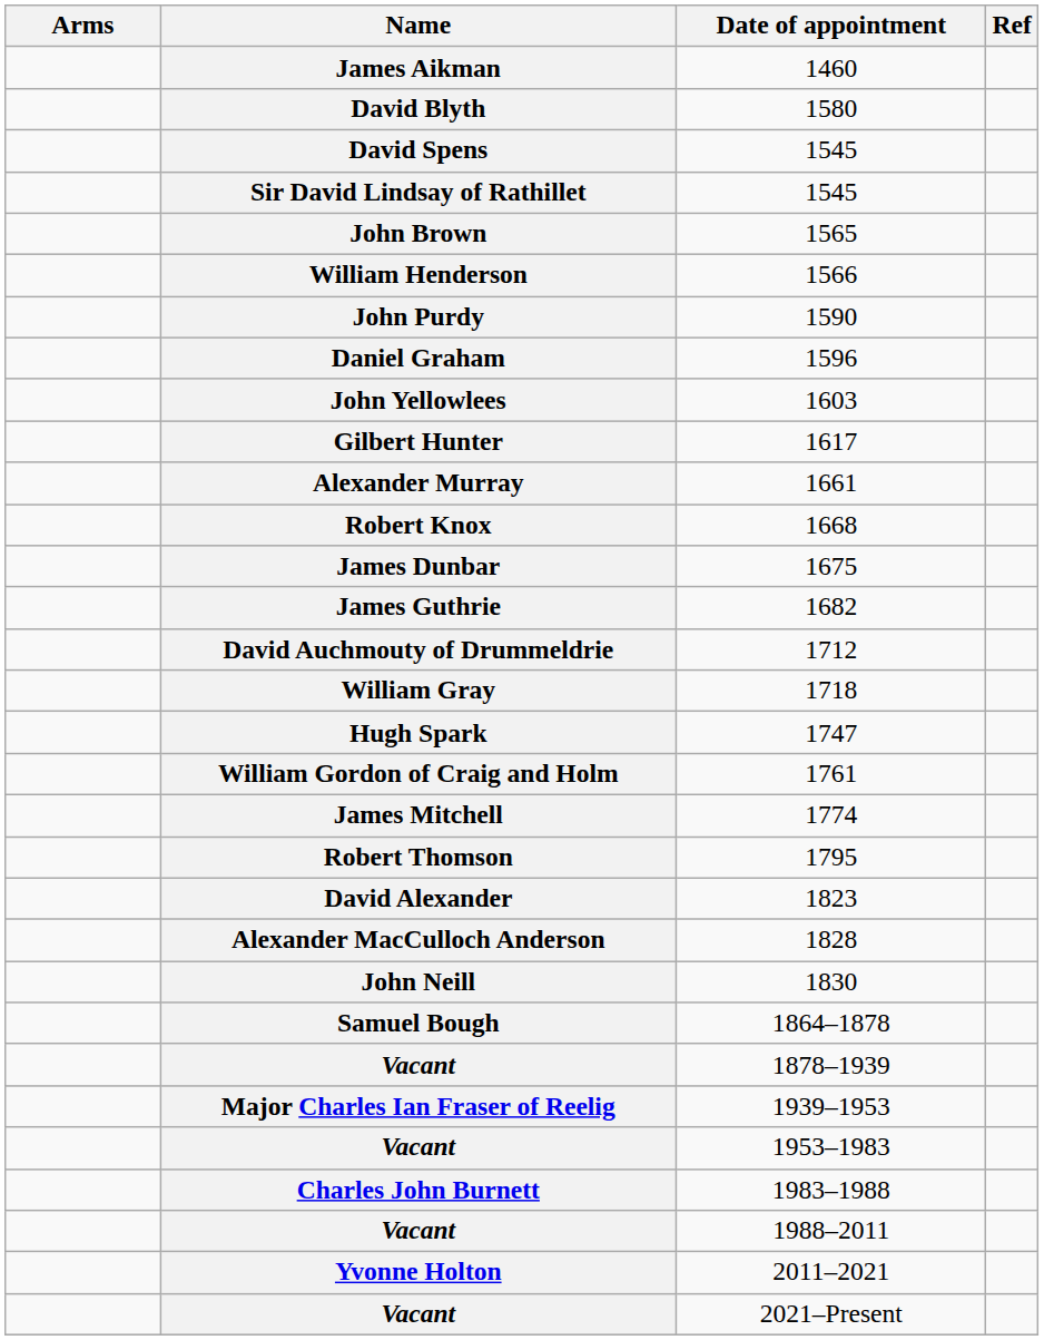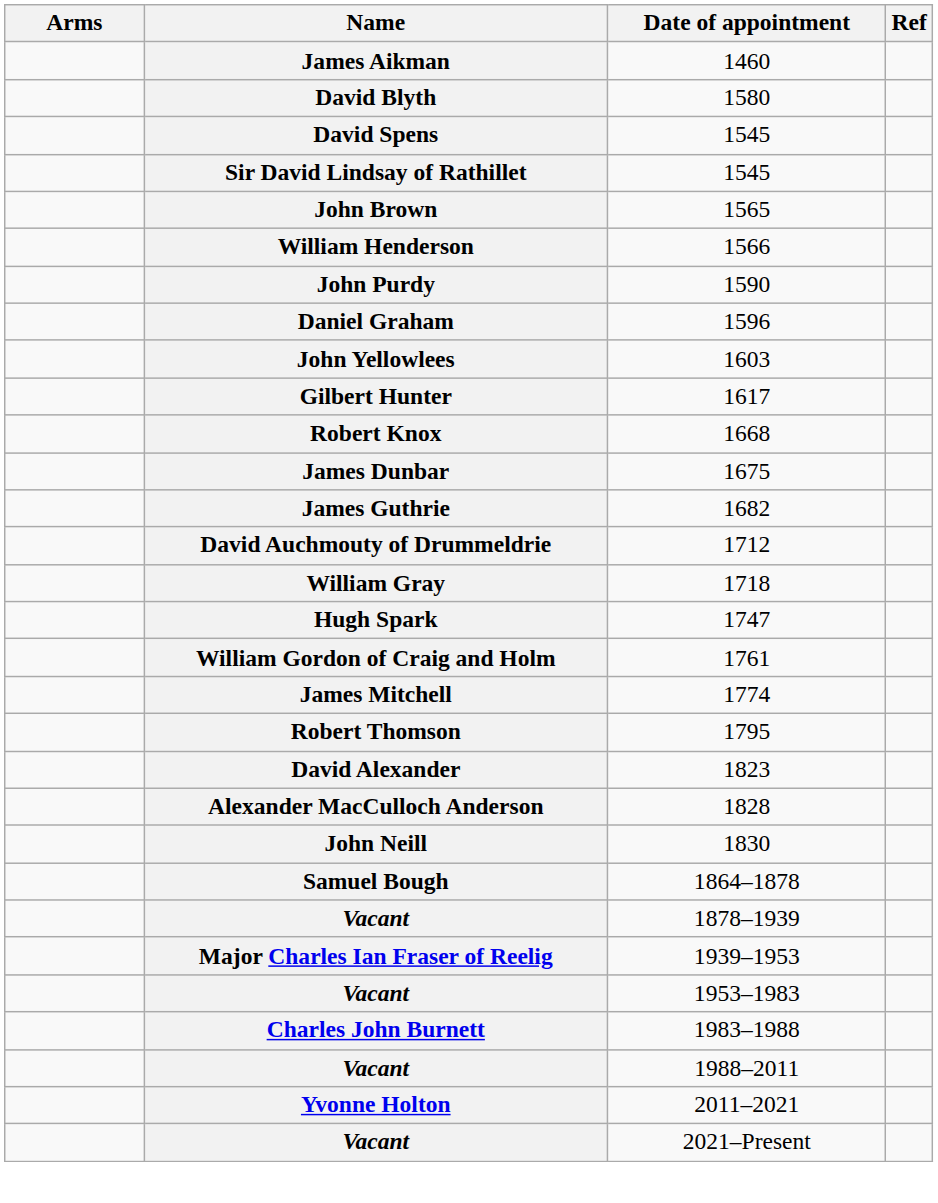 <table class="wikitable" style="text-align:center; width:50%">
 <tr>
 <th>Arms</th>
 <th style="width:50%">Name</th>
 <th style="width:30%">Date of appointment</th>
 <th style="width:5%">Ref</th>
 </tr>
 <tr>
 <td></td>
 <th>James Aikman</th>
 <td>1460</td>
 <td></td>
 </tr>
 <tr>
 <td></td>
 <th>David Blyth</th>
 <td>1580</td>
 <td></td>
 </tr>
 <tr>
 <td></td>
 <th>David Spens</th>
 <td>1545</td>
 <td></td>
 </tr>
 <tr>
 <td></td>
 <th>Sir David Lindsay of Rathillet</th>
 <td>1545</td>
 <td></td>
 </tr>
 <tr>
 <td></td>
 <th>John Brown</th>
 <td>1565</td>
 <td></td>
 </tr>
 <tr>
 <td></td>
 <th>William Henderson</th>
 <td>1566</td>
 <td></td>
 </tr>
 <tr>
 <td></td>
 <th>John Purdy</th>
 <td>1590</td>
 <td></td>
 </tr>
 <tr>
 <td></td>
 <th>Daniel Graham</th>
 <td>1596</td>
 <td></td>
 </tr>
 <tr>
 <td></td>
 <th>John Yellowlees</th>
 <td>1603</td>
 <td></td>
 </tr>
 <tr>
 <td></td>
 <th>Gilbert Hunter</th>
 <td>1617</td>
-<td></td>
-</tr>
-<tr>
-<td></td>
-<th>Alexander Murray</th>
-<td>1661</td>
 <td></td>
 </tr>
 <tr>
 <td></td>
 <th>Robert Knox</th>
 <td>1668</td>
 <td></td>
 </tr>
 <tr>
 <td></td>
 <th>James Dunbar</th>
 <td>1675</td>
 <td></td>
 </tr>
 <tr>
 <td></td>
 <th>James Guthrie</th>
 <td>1682</td>
 <td></td>
 </tr>
 <tr>
 <td></td>
 <th>David Auchmouty of Drummeldrie</th>
 <td>1712</td>
 <td></td>
 </tr>
 <tr>
 <td></td>
 <th>William Gray</th>
 <td>1718</td>
 <td></td>
 </tr>
 <tr>
 <td></td>
 <th>Hugh Spark</th>
 <td>1747</td>
 <td></td>
 </tr>
 <tr>
 <td></td>
 <th>William Gordon of Craig and Holm</th>
 <td>1761</td>
 <td></td>
 </tr>
 <tr>
 <td></td>
 <th>James Mitchell</th>
 <td>1774</td>
 <td></td>
 </tr>
 <tr>
 <td></td>
 <th>Robert Thomson</th>
 <td>1795</td>
 <td></td>
 </tr>
 <tr>
 <td></td>
 <th>David Alexander</th>
 <td>1823</td>
 <td></td>
 </tr>
 <tr>
 <td></td>
 <th>Alexander MacCulloch Anderson</th>
 <td>1828</td>
 <td></td>
 </tr>
 <tr>
 <td></td>
 <th>John Neill</th>
 <td>1830</td>
 <td></td>
 </tr>
 <tr>
 <td></td>
 <th>Samuel Bough</th>
 <td>1864–1878</td>
 <td></td>
 </tr>
 <tr>
 <td></td>
 <th><em>Vacant</em></th>
 <td>1878–1939</td>
 <td></td>
 </tr>
 <tr>
 <td></td>
 <th>Major <a href='#'>Charles Ian Fraser of Reelig</a></th>
 <td>1939–1953</td>
 <td></td>
 </tr>
 <tr>
 <td></td>
 <th><em>Vacant</em></th>
 <td>1953–1983</td>
 <td></td>
 </tr>
 <tr>
 <td></td>
 <th><a href='#'>Charles John Burnett</a></th>
 <td>1983–1988</td>
 <td></td>
 </tr>
 <tr>
 <td></td>
 <th><em>Vacant</em></th>
 <td>1988–2011</td>
 <td></td>
 </tr>
 <tr>
 <td></td>
 <th><a href='#'>Yvonne Holton</a></th>
 <td>2011–2021</td>
 <td></td>
 </tr>
 <tr>
 <td></td>
 <th><em>Vacant</em></th>
 <td>2021–Present</td>
 <td></td>
 </tr>
 <tr>
 </tr>
 </table>
